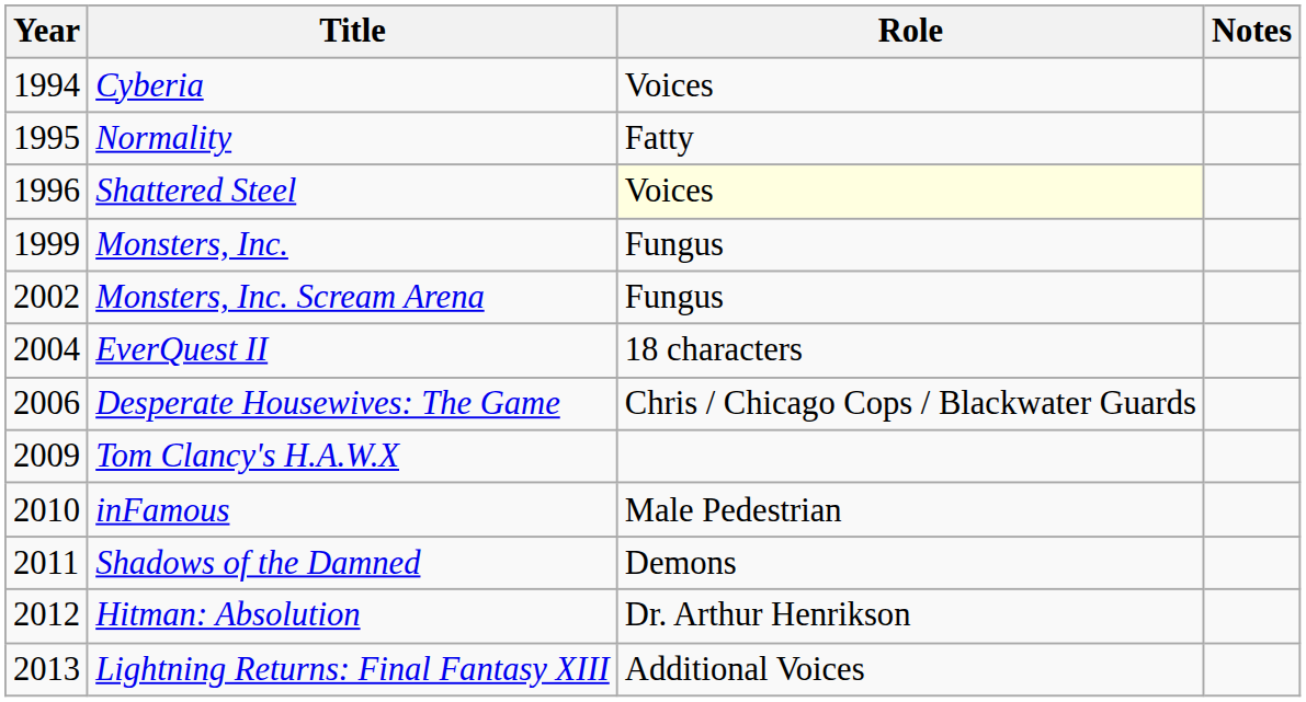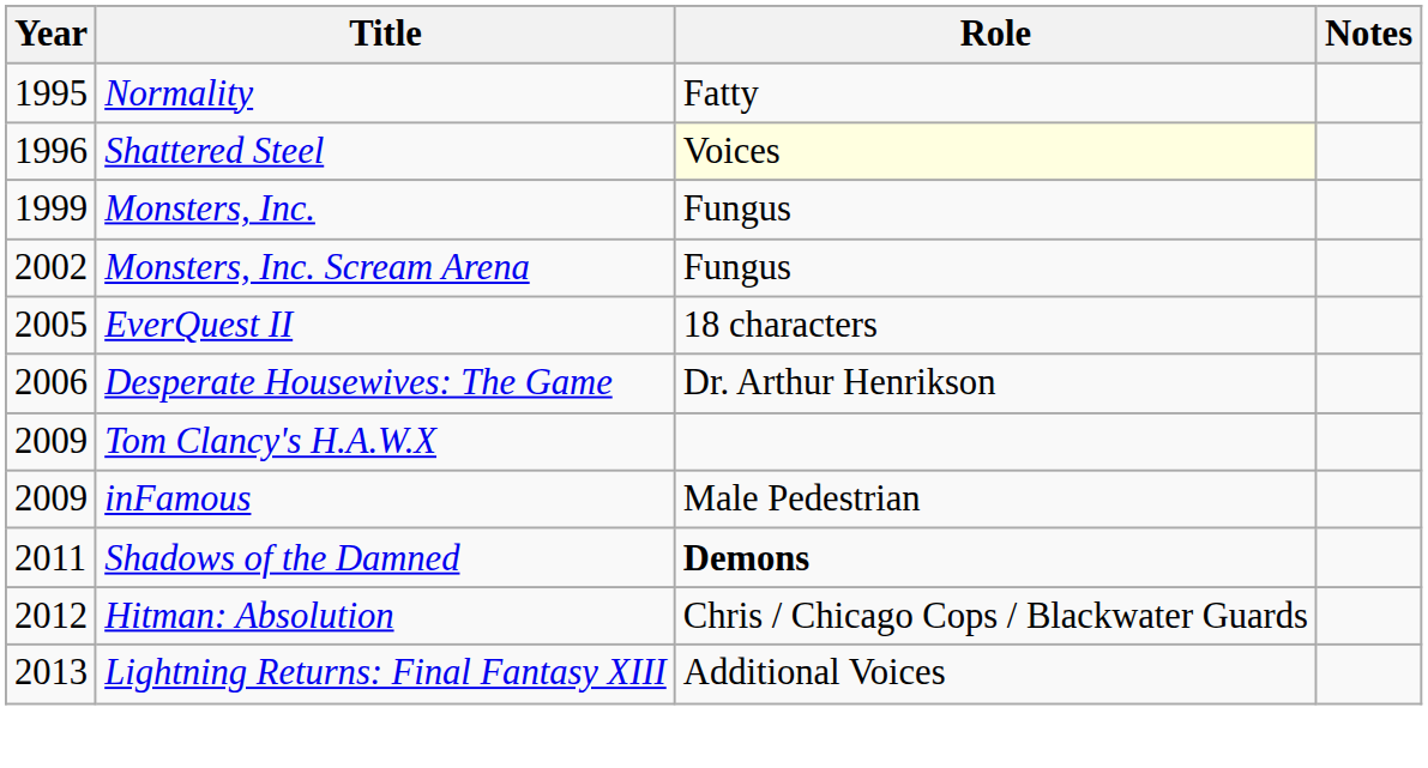 <table class="wikitable sortable">
 <tr>
 <th>Year</th>
 <th>Title</th>
 <th>Role</th>
 <th>Notes</th>
-</tr>
-<tr>
-<td>1994</td>
-<td><em><a href='#'>Cyberia</a></em></td>
-<td>Voices</td>
-<td></td>
 </tr>
 <tr>
 <td>1995</td>
 <td><em><a href='#'>Normality</a></em></td>
 <td>Fatty</td>
 <td></td>
 </tr>
 <tr>
 <td>1996</td>
 <td><em><a href='#'>Shattered Steel</a></em></td>
 <td style="background: lightyellow;">Voices</td>
 <td></td>
 </tr>
 <tr>
 <td>1999</td>
 <td><em><a href='#'>Monsters, Inc.</a></em></td>
 <td>Fungus</td>
 <td></td>
 </tr>
 <tr>
 <td>2002</td>
 <td><em><a href='#'>Monsters, Inc. Scream Arena</a></em></td>
 <td>Fungus</td>
 <td></td>
 </tr>
 <tr>
-<td>2004</td>
+<td>2005</td>
 <td><em><a href='#'>EverQuest II</a></em></td>
 <td>18 characters</td>
 <td></td>
 </tr>
 <tr>
 <td>2006</td>
 <td><em><a href='#'>Desperate Housewives: The Game</a></em></td>
-<td>Chris / Chicago Cops / Blackwater Guards</td>
+<td>Dr. Arthur Henrikson</td>
 <td></td>
 </tr>
 <tr>
 <td>2009</td>
 <td><em><a href='#'>Tom Clancy's H.A.W.X</a></em></td>
 <td></td>
 <td></td>
 </tr>
 <tr>
-<td>2010</td>
+<td>2009</td>
 <td><em><a href='#'>inFamous</a></em></td>
 <td>Male Pedestrian</td>
 <td></td>
 </tr>
 <tr>
 <td>2011</td>
 <td><em><a href='#'>Shadows of the Damned</a></em></td>
-<td>Demons</td>
+<td><strong>Demons</strong></td>
 <td></td>
 </tr>
 <tr>
 <td>2012</td>
 <td><em><a href='#'>Hitman: Absolution</a></em></td>
-<td>Dr. Arthur Henrikson</td>
+<td>Chris / Chicago Cops / Blackwater Guards</td>
 <td></td>
 </tr>
 <tr>
 <td>2013</td>
 <td><em><a href='#'>Lightning Returns: Final Fantasy XIII</a></em></td>
 <td>Additional Voices</td>
 <td></td>
 </tr>
 </table>
